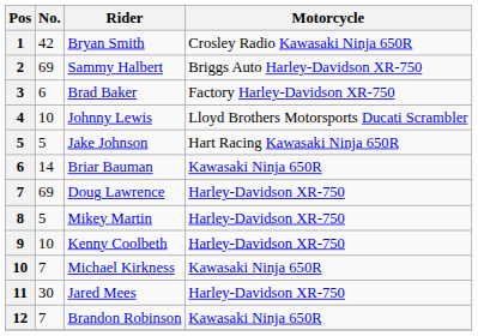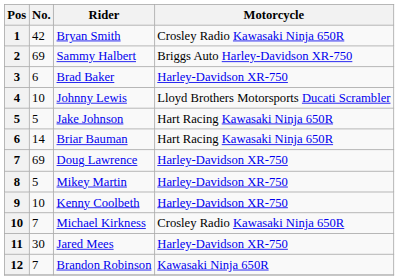 <table class="wikitable" style="font-size:95%">
 <tr>
 <th>Pos</th>
 <th>No.</th>
 <th>Rider</th>
 <th>Motorcycle</th>
 </tr>
 <tr>
 <th>1</th>
 <td>42</td>
 <td> <a href='#'>Bryan Smith</a></td>
 <td>Crosley Radio <a href='#'>Kawasaki Ninja 650R</a></td>
 </tr>
 <tr>
 <th>2</th>
 <td>69</td>
 <td> <a href='#'>Sammy Halbert</a></td>
 <td>Briggs Auto <a href='#'>Harley-Davidson XR-750</a></td>
 </tr>
 <tr>
 <th>3</th>
 <td>6</td>
 <td> <a href='#'>Brad Baker</a></td>
-<td>Factory <a href='#'>Harley-Davidson XR-750</a></td>
+<td><a href='#'>Harley-Davidson XR-750</a></td>
 </tr>
 <tr>
 <th>4</th>
 <td>10</td>
 <td> <a href='#'>Johnny Lewis</a></td>
 <td>Lloyd Brothers Motorsports <a href='#'>Ducati Scrambler</a></td>
 </tr>
 <tr>
 <th>5</th>
 <td>5</td>
 <td> <a href='#'>Jake Johnson</a></td>
 <td>Hart Racing <a href='#'>Kawasaki Ninja 650R</a></td>
 </tr>
 <tr>
 <th>6</th>
 <td>14</td>
 <td> <a href='#'>Briar Bauman</a></td>
-<td><a href='#'>Kawasaki Ninja 650R</a></td>
+<td>Hart Racing <a href='#'>Kawasaki Ninja 650R</a></td>
 </tr>
 <tr>
 <th>7</th>
 <td>69</td>
 <td> <a href='#'>Doug Lawrence</a></td>
 <td><a href='#'>Harley-Davidson XR-750</a></td>
 </tr>
 <tr>
 <th>8</th>
 <td>5</td>
 <td> <a href='#'>Mikey Martin</a></td>
 <td><a href='#'>Harley-Davidson XR-750</a></td>
 </tr>
 <tr>
 <th>9</th>
 <td>10</td>
 <td> <a href='#'>Kenny Coolbeth</a></td>
 <td><a href='#'>Harley-Davidson XR-750</a></td>
 </tr>
 <tr>
 <th>10</th>
 <td>7</td>
 <td> <a href='#'>Michael Kirkness</a></td>
-<td><a href='#'>Kawasaki Ninja 650R</a></td>
+<td>Crosley Radio <a href='#'>Kawasaki Ninja 650R</a></td>
 </tr>
 <tr>
 <th>11</th>
 <td>30</td>
 <td> <a href='#'>Jared Mees</a></td>
 <td><a href='#'>Harley-Davidson XR-750</a></td>
 </tr>
 <tr>
 <th>12</th>
 <td>7</td>
 <td> <a href='#'>Brandon Robinson</a></td>
 <td><a href='#'>Kawasaki Ninja 650R</a></td>
 </tr>
 <tr>
 </tr>
 </table>
